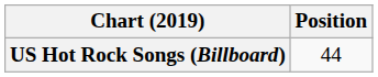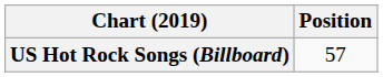 <table class="wikitable plainrowheaders">
 <tr>
 <th scope="col">Chart (2019)</th>
 <th scope="col">Position</th>
 </tr>
 <tr>
 <th scope="row">US Hot Rock Songs (<em>Billboard</em>)</th>
-<td style="text-align:center">44</td>
+<td style="text-align:center">57</td>
 </tr>
 </table>
